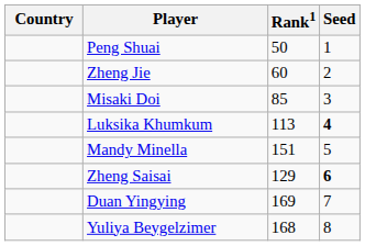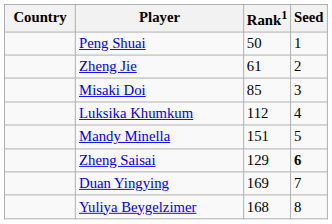 <table class="sortable wikitable">
 <tr>
 <th style="width:70px;">Country</th>
 <th style="width:175px;">Player</th>
 <th>Rank<sup>1</sup></th>
 <th>Seed</th>
 </tr>
 <tr>
 <td></td>
 <td><a href='#'>Peng Shuai</a></td>
 <td>50</td>
 <td>1</td>
 </tr>
 <tr>
 <td></td>
 <td><a href='#'>Zheng Jie</a></td>
-<td>60</td>
+<td>61</td>
 <td>2</td>
 </tr>
 <tr>
 <td></td>
 <td><a href='#'>Misaki Doi</a></td>
 <td>85</td>
 <td>3</td>
 </tr>
 <tr>
 <td></td>
 <td><a href='#'>Luksika Khumkum</a></td>
-<td>113</td>
-<td><strong>4</strong></td>
+<td>112</td>
+<td>4</td>
 </tr>
 <tr>
 <td></td>
 <td><a href='#'>Mandy Minella</a></td>
 <td>151</td>
 <td>5</td>
 </tr>
 <tr>
 <td></td>
 <td><a href='#'>Zheng Saisai</a></td>
 <td>129</td>
 <td><strong>6</strong></td>
 </tr>
 <tr>
 <td></td>
 <td><a href='#'>Duan Yingying</a></td>
 <td>169</td>
 <td>7</td>
 </tr>
 <tr>
 <td></td>
 <td><a href='#'>Yuliya Beygelzimer</a></td>
 <td>168</td>
 <td>8</td>
 </tr>
 </table>
